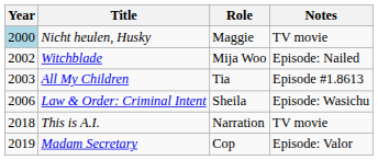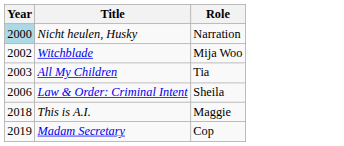 <table class="wikitable">
 <tr>
 <th>Year</th>
 <th>Title</th>
 <th>Role</th>
-<th>Notes</th>
 </tr>
 <tr>
 <td style="background: lightblue;">2000</td>
 <td><em>Nicht heulen, Husky</em></td>
-<td>Maggie</td>
-<td>TV movie</td>
+<td>Narration</td>
 </tr>
 <tr>
 <td>2002</td>
 <td><a href='#'><em>Witchblade</em></a></td>
 <td>Mija Woo</td>
-<td>Episode: Nailed</td>
 </tr>
 <tr>
 <td>2003</td>
 <td><em><a href='#'>All My Children</a></em></td>
 <td>Tia</td>
-<td>Episode #1.8613</td>
 </tr>
 <tr>
 <td>2006</td>
 <td><em><a href='#'>Law & Order: Criminal Intent</a></em></td>
 <td>Sheila</td>
-<td>Episode: Wasichu</td>
 </tr>
 <tr>
 <td>2018</td>
 <td><em>This is A.I.</em></td>
-<td>Narration</td>
-<td>TV movie</td>
+<td>Maggie</td>
 </tr>
 <tr>
 <td>2019</td>
 <td><a href='#'><em>Madam Secretary</em></a></td>
 <td>Cop</td>
-<td>Episode: Valor</td>
 </tr>
 </table>
